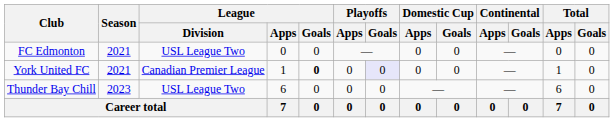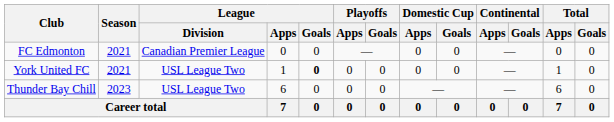 <table class="wikitable" style="text-align: center">
 <tr>
 <th rowspan="2">Club</th>
 <th rowspan="2">Season</th>
 <th colspan="3">League</th>
 <th colspan="2">Playoffs</th>
 <th colspan="2">Domestic Cup</th>
 <th colspan="2">Continental</th>
 <th colspan="2">Total</th>
 </tr>
 <tr>
 <th>Division</th>
 <th>Apps</th>
 <th>Goals</th>
 <th>Apps</th>
 <th>Goals</th>
 <th>Apps</th>
 <th>Goals</th>
 <th>Apps</th>
 <th>Goals</th>
 <th>Apps</th>
 <th>Goals</th>
 </tr>
 <tr>
 <td><a href='#'>FC Edmonton</a></td>
 <td><a href='#'>2021</a></td>
-<td><a href='#'>USL League Two</a></td>
+<td><a href='#'>Canadian Premier League</a></td>
 <td>0</td>
 <td>0</td>
 <td colspan=2>—</td>
 <td>0</td>
 <td>0</td>
 <td colspan="2">—</td>
 <td>0</td>
 <td>0</td>
 </tr>
 <tr>
 <td><a href='#'>York United FC</a></td>
 <td><a href='#'>2021</a></td>
-<td><a href='#'>Canadian Premier League</a></td>
+<td><a href='#'>USL League Two</a></td>
 <td>1</td>
 <td><strong>0</strong></td>
 <td>0</td>
-<td style="background: lavender;">0</td>
+<td>0</td>
 <td>0</td>
 <td>0</td>
 <td colspan="2">—</td>
 <td>1</td>
 <td>0</td>
 </tr>
 <tr>
 <td><a href='#'>Thunder Bay Chill</a></td>
 <td><a href='#'>2023</a></td>
 <td><a href='#'>USL League Two</a></td>
 <td>6</td>
 <td>0</td>
 <td>0</td>
 <td>0</td>
 <td colspan="2">—</td>
 <td colspan="2">—</td>
 <td>6</td>
 <td>0</td>
 </tr>
 <tr>
 <th colspan="3"><strong>Career total</strong></th>
 <th>7</th>
 <th>0</th>
 <th>0</th>
 <th>0</th>
 <th>0</th>
 <th>0</th>
 <th>0</th>
 <th>0</th>
 <th>7</th>
 <th>0</th>
 </tr>
 </table>
